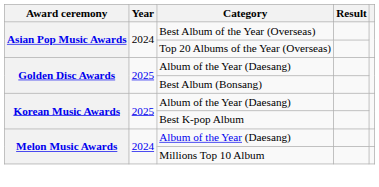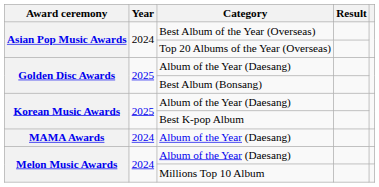 <table class="wikitable plainrowheaders sortable" style="text-align:center">
 <tr>
 <th scope="col">Award ceremony</th>
 <th scope="col">Year</th>
 <th scope="col">Category </th>
 <th scope="col">Result</th>
 <th scope="col" class="unsortable"></th>
 </tr>
 <tr>
 <th scope="row" rowspan="2"><a href='#'>Asian Pop Music Awards</a></th>
 <td rowspan="2">2024</td>
 <td style="text-align:left">Best Album of the Year (Overseas)</td>
 <td></td>
 <td rowspan="2"></td>
 </tr>
 <tr>
 <td style="text-align:left">Top 20 Albums of the Year (Overseas)</td>
 <td></td>
 </tr>
 <tr>
 <th scope="row" rowspan="2"><a href='#'>Golden Disc Awards</a></th>
 <td rowspan="2"><a href='#'>2025</a></td>
 <td style="text-align:left">Album of the Year (Daesang)</td>
 <td></td>
 <td rowspan="2"></td>
 </tr>
 <tr>
 <td style="text-align:left">Best Album (Bonsang)</td>
 <td></td>
 </tr>
 <tr>
 <th scope="row" rowspan="2"><a href='#'>Korean Music Awards</a></th>
 <td rowspan="2"><a href='#'>2025</a></td>
 <td style="text-align:left">Album of the Year (Daesang)</td>
 <td></td>
 <td rowspan="2"></td>
 </tr>
 <tr>
 <td style="text-align:left">Best K-pop Album</td>
 <td></td>
 </tr>
 <tr>
+<th scope="row"><a href='#'>MAMA Awards</a></th>
+<td><a href='#'>2024</a></td>
+<td style="text-align:left"><a href='#'>Album of the Year</a> (Daesang)</td>
+<td></td>
+<td></td>
+</tr>
+<tr>
 <th scope="row" rowspan="2"><a href='#'>Melon Music Awards</a></th>
 <td rowspan="2"><a href='#'>2024</a></td>
 <td style="text-align:left"><a href='#'>Album of the Year</a> (Daesang)</td>
 <td></td>
 <td></td>
 </tr>
 <tr>
 <td style="text-align:left">Millions Top 10 Album</td>
 <td></td>
 <td></td>
 </tr>
 </table>
